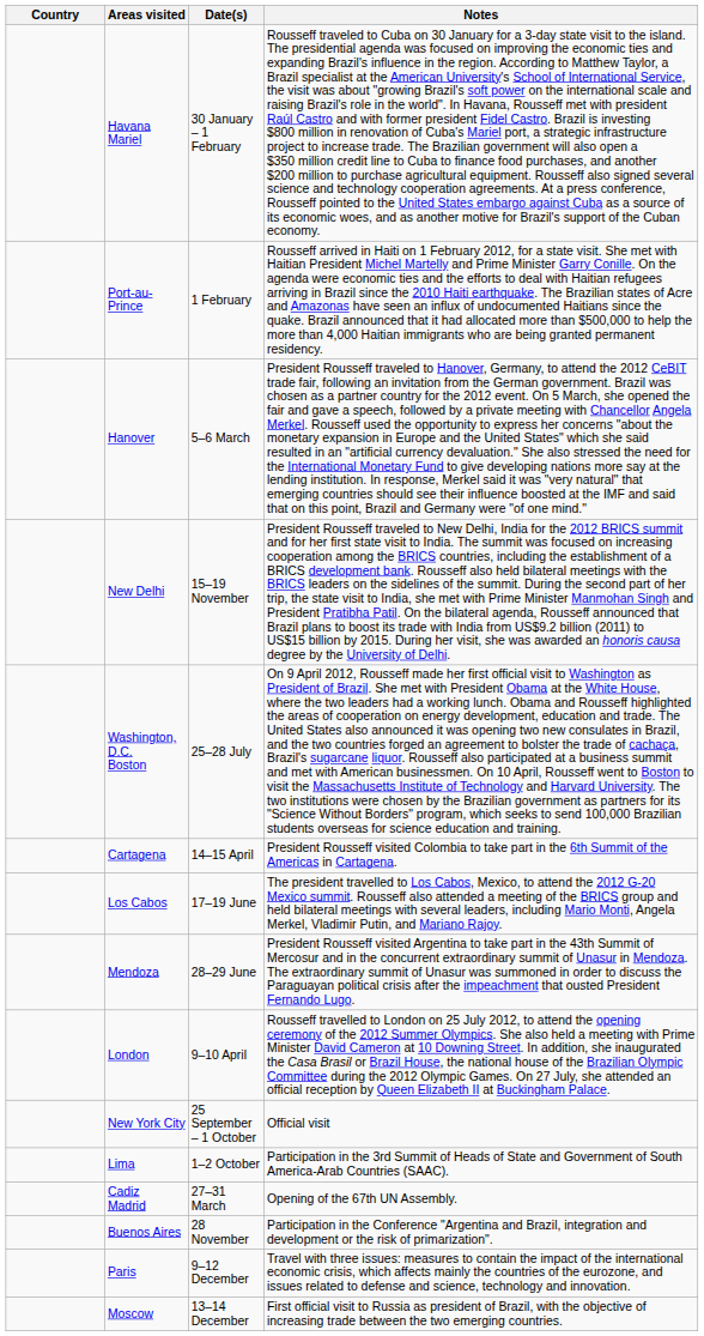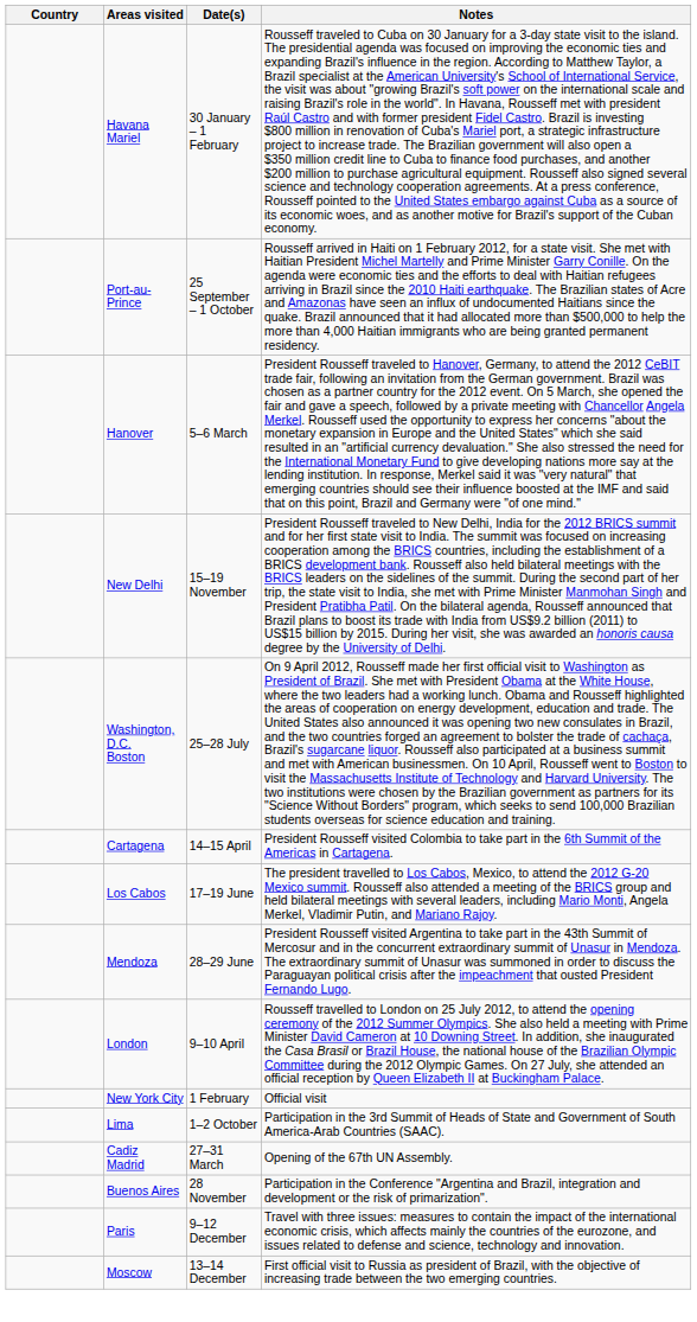 <table class="wikitable" style="margin: 1em auto 1em auto">
 <tr>
 <th width=120>Country</th>
 <th width=100>Areas visited</th>
 <th width=90>Date(s)</th>
 <th width=550>Notes</th>
 </tr>
 <tr>
 <td></td>
 <td><a href='#'>Havana</a><br><a href='#'>Mariel</a></td>
 <td>30 January – 1 February</td>
 <td>Rousseff traveled to Cuba on 30 January for a 3-day state visit to the island. The presidential agenda was focused on improving the economic ties and expanding Brazil's influence in the region. According to Matthew Taylor, a Brazil specialist at the <a href='#'>American University</a>'s <a href='#'>School of International Service</a>, the visit was about "growing Brazil's <a href='#'>soft power</a> on the international scale and raising Brazil's role in the world". In Havana, Rousseff met with president <a href='#'>Raúl Castro</a> and with former president <a href='#'>Fidel Castro</a>. Brazil is investing $800 million in renovation of Cuba's <a href='#'>Mariel</a> port, a strategic infrastructure project to increase trade. The Brazilian government will also open a $350 million credit line to Cuba to finance food purchases, and another $200 million to purchase agricultural equipment. Rousseff also signed several science and technology cooperation agreements. At a press conference, Rousseff pointed to the <a href='#'>United States embargo against Cuba</a> as a source of its economic woes, and as another motive for Brazil's support of the Cuban economy.</td>
 </tr>
 <tr>
 <td></td>
 <td><a href='#'>Port-au-Prince</a></td>
-<td>1 February</td>
+<td>25 September – 1 October</td>
 <td>Rousseff arrived in Haiti on 1 February 2012, for a state visit. She met with Haitian President <a href='#'>Michel Martelly</a> and Prime Minister <a href='#'>Garry Conille</a>. On the agenda were economic ties and the efforts to deal with Haitian refugees arriving in Brazil since the <a href='#'>2010 Haiti earthquake</a>. The Brazilian states of Acre and <a href='#'>Amazonas</a> have seen an influx of undocumented Haitians since the quake. Brazil announced that it had allocated more than $500,000 to help the more than 4,000 Haitian immigrants who are being granted permanent residency.</td>
 </tr>
 <tr>
 <td></td>
 <td><a href='#'>Hanover</a></td>
 <td>5–6 March</td>
 <td>President Rousseff traveled to <a href='#'>Hanover</a>, Germany, to attend the 2012 <a href='#'>CeBIT</a> trade fair, following an invitation from the German government. Brazil was chosen as a partner country for the 2012 event. On 5 March, she opened the fair and gave a speech, followed by a private meeting with <a href='#'>Chancellor</a> <a href='#'>Angela Merkel</a>. Rousseff used the opportunity to express her concerns "about the monetary expansion in Europe and the United States" which she said resulted in an "artificial currency devaluation." She also stressed the need for the <a href='#'>International Monetary Fund</a> to give developing nations more say at the lending institution. In response, Merkel said it was "very natural" that emerging countries should see their influence boosted at the IMF and said that on this point, Brazil and Germany were "of one mind."</td>
 </tr>
 <tr>
 <td></td>
 <td><a href='#'>New Delhi</a></td>
 <td>15–19 November</td>
 <td>President Rousseff traveled to New Delhi, India for the <a href='#'>2012 BRICS summit</a> and for her first state visit to India. The summit was focused on increasing cooperation among the <a href='#'>BRICS</a> countries, including the establishment of a BRICS <a href='#'>development bank</a>. Rousseff also held bilateral meetings with the <a href='#'>BRICS</a> leaders on the sidelines of the summit. During the second part of her trip, the state visit to India, she met with Prime Minister <a href='#'>Manmohan Singh</a> and President <a href='#'>Pratibha Patil</a>. On the bilateral agenda, Rousseff announced that Brazil plans to boost its trade with India from US$9.2 billion (2011) to US$15 billion by 2015. During her visit, she was awarded an <em><a href='#'>honoris causa</a></em> degree by the <a href='#'>University of Delhi</a>.</td>
 </tr>
 <tr>
 <td></td>
 <td><a href='#'>Washington, D.C.</a><br><a href='#'>Boston</a></td>
 <td>25–28 July</td>
 <td>On 9 April 2012, Rousseff made her first official visit to <a href='#'>Washington</a> as <a href='#'>President of Brazil</a>. She met with President <a href='#'>Obama</a> at the <a href='#'>White House</a>, where the two leaders had a working lunch. Obama and Rousseff highlighted the areas of cooperation on energy development, education and trade. The United States also announced it was opening two new consulates in Brazil, and the two countries forged an agreement to bolster the trade of <a href='#'>cachaça</a>, Brazil's <a href='#'>sugarcane</a> <a href='#'>liquor</a>. Rousseff also participated at a business summit and met with American businessmen. On 10 April, Rousseff went to <a href='#'>Boston</a> to visit the <a href='#'>Massachusetts Institute of Technology</a> and <a href='#'>Harvard University</a>. The two institutions were chosen by the Brazilian government as partners for its "Science Without Borders" program, which seeks to send 100,000 Brazilian students overseas for science education and training.</td>
 </tr>
 <tr>
 <td></td>
 <td><a href='#'>Cartagena</a></td>
 <td>14–15 April</td>
 <td>President Rousseff visited Colombia to take part in the <a href='#'>6th Summit of the Americas</a> in <a href='#'>Cartagena</a>.</td>
 </tr>
 <tr>
 <td></td>
 <td><a href='#'>Los Cabos</a></td>
 <td>17–19 June</td>
 <td>The president travelled to <a href='#'>Los Cabos</a>, Mexico, to attend the <a href='#'>2012 G-20 Mexico summit</a>. Rousseff also attended a meeting of the <a href='#'>BRICS</a> group and held bilateral meetings with several leaders, including <a href='#'>Mario Monti</a>, Angela Merkel, Vladimir Putin, and <a href='#'>Mariano Rajoy</a>.</td>
 </tr>
 <tr>
 <td></td>
 <td><a href='#'>Mendoza</a></td>
 <td>28–29 June</td>
 <td>President Rousseff visited Argentina to take part in the 43th Summit of Mercosur and in the concurrent extraordinary summit of <a href='#'>Unasur</a> in <a href='#'>Mendoza</a>. The extraordinary summit of Unasur was summoned in order to discuss the Paraguayan political crisis after the <a href='#'>impeachment</a> that ousted President <a href='#'>Fernando Lugo</a>.</td>
 </tr>
 <tr>
 <td></td>
 <td><a href='#'>London</a></td>
 <td>9–10 April</td>
 <td>Rousseff travelled to London on 25 July 2012, to attend the <a href='#'>opening ceremony</a> of the <a href='#'>2012 Summer Olympics</a>. She also held a meeting with Prime Minister <a href='#'>David Cameron</a> at <a href='#'>10 Downing Street</a>. In addition, she inaugurated the <em>Casa Brasil</em> or <a href='#'>Brazil House</a>, the national house of the <a href='#'>Brazilian Olympic Committee</a> during the 2012 Olympic Games. On 27 July, she attended an official reception by <a href='#'>Queen Elizabeth II</a> at <a href='#'>Buckingham Palace</a>.</td>
 </tr>
 <tr>
 <td></td>
 <td><a href='#'>New York City</a></td>
-<td>25 September – 1 October</td>
+<td>1 February</td>
 <td>Official visit</td>
 </tr>
 <tr>
 <td></td>
 <td><a href='#'>Lima</a></td>
 <td>1–2 October</td>
 <td>Participation in the 3rd Summit of Heads of State and Government of South America-Arab Countries (SAAC).</td>
 </tr>
 <tr>
 <td></td>
 <td><a href='#'>Cadiz</a><br><a href='#'>Madrid</a></td>
 <td>27–31 March</td>
 <td>Opening of the 67th UN Assembly.</td>
 </tr>
 <tr>
 <td></td>
 <td><a href='#'>Buenos Aires</a></td>
 <td>28 November</td>
 <td>Participation in the Conference "Argentina and Brazil, integration and development or the risk of primarization".</td>
 </tr>
 <tr>
 <td></td>
 <td><a href='#'>Paris</a></td>
 <td>9–12 December</td>
 <td>Travel with three issues: measures to contain the impact of the international economic crisis, which affects mainly the countries of the eurozone, and issues related to defense and science, technology and innovation.</td>
 </tr>
 <tr>
 <td></td>
 <td><a href='#'>Moscow</a></td>
 <td>13–14 December</td>
 <td>First official visit to Russia as president of Brazil, with the objective of increasing trade between the two emerging countries.</td>
 </tr>
 </table>
